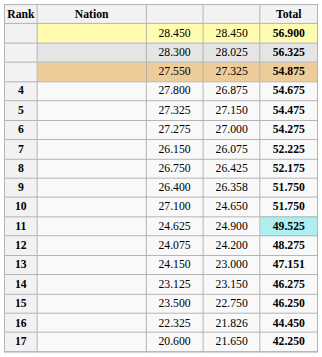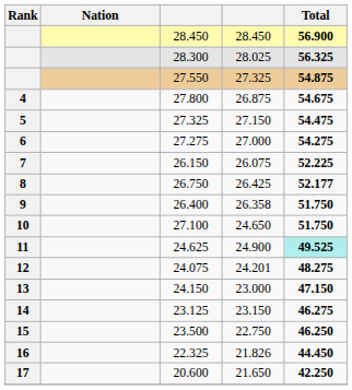 <table class="wikitable sortable" style="text-align:center; font-size:85%">
 <tr>
 <th scope="col" style="width:20px;">Rank</th>
 <th ! scope="col" style="width:120px;">Nation</th>
 <th ! scope="col" style="width:60px;"></th>
 <th ! scope="col" style="width:60px;"> </th>
 <th ! scope="col" style="width:60px;">Total</th>
 </tr>
 <tr bgcolor=fffcaf>
 <th scope=row></th>
 <td align=left></td>
 <td>28.450</td>
 <td>28.450</td>
 <td><strong>56.900</strong></td>
 </tr>
 <tr bgcolor=e5e5e5>
 <th scope=row></th>
 <td align=left></td>
 <td>28.300</td>
 <td>28.025</td>
 <td><strong>56.325</strong></td>
 </tr>
 <tr bgcolor=eecc99>
 <th scope=row></th>
 <td align=left></td>
 <td>27.550</td>
 <td>27.325</td>
 <td><strong>54.875</strong></td>
 </tr>
 <tr>
 <th scope=row>4</th>
 <td align=left></td>
 <td>27.800</td>
 <td>26.875</td>
 <td><strong>54.675</strong></td>
 </tr>
 <tr>
 <th scope=row>5</th>
 <td align=left></td>
 <td>27.325</td>
 <td>27.150</td>
 <td><strong>54.475</strong></td>
 </tr>
 <tr>
 <th scope=row>6</th>
 <td align=left></td>
 <td>27.275</td>
 <td>27.000</td>
 <td><strong>54.275</strong></td>
 </tr>
 <tr>
 <th scope=row>7</th>
 <td align=left></td>
 <td>26.150</td>
 <td>26.075</td>
 <td><strong>52.225</strong></td>
 </tr>
 <tr>
 <th scope=row>8</th>
 <td align=left></td>
 <td>26.750</td>
 <td>26.425</td>
-<td><strong>52.175</strong></td>
+<td><strong>52.177</strong></td>
 </tr>
 <tr>
 <th scope=row>9</th>
 <td align=left></td>
 <td>26.400</td>
 <td>26.358</td>
 <td><strong>51.750</strong></td>
 </tr>
 <tr>
 <th scope=row>10</th>
 <td align=left></td>
 <td>27.100</td>
 <td>24.650</td>
 <td><strong>51.750</strong></td>
 </tr>
 <tr>
 <th scope=row>11</th>
 <td align=left></td>
 <td>24.625</td>
 <td>24.900</td>
 <td style="background: paleturquoise;"><strong>49.525</strong></td>
 </tr>
 <tr>
 <th scope=row>12</th>
 <td align=left></td>
 <td>24.075</td>
-<td>24.200</td>
+<td>24.201</td>
 <td><strong>48.275</strong></td>
 </tr>
 <tr>
 <th scope=row>13</th>
 <td align=left></td>
 <td>24.150</td>
 <td>23.000</td>
-<td><strong>47.151</strong></td>
+<td><strong>47.150</strong></td>
 </tr>
 <tr>
 <th scope=row>14</th>
 <td align=left></td>
 <td>23.125</td>
 <td>23.150</td>
 <td><strong>46.275</strong></td>
 </tr>
 <tr>
 <th scope=row>15</th>
 <td align=left></td>
 <td>23.500</td>
 <td>22.750</td>
 <td><strong>46.250</strong></td>
 </tr>
 <tr>
 <th scope=row>16</th>
 <td align=left></td>
 <td>22.325</td>
 <td>21.826</td>
 <td><strong>44.450</strong></td>
 </tr>
 <tr>
 <th scope=row>17</th>
 <td align=left></td>
 <td>20.600</td>
 <td>21.650</td>
 <td><strong>42.250</strong></td>
 </tr>
 <tr>
 </tr>
 </table>
